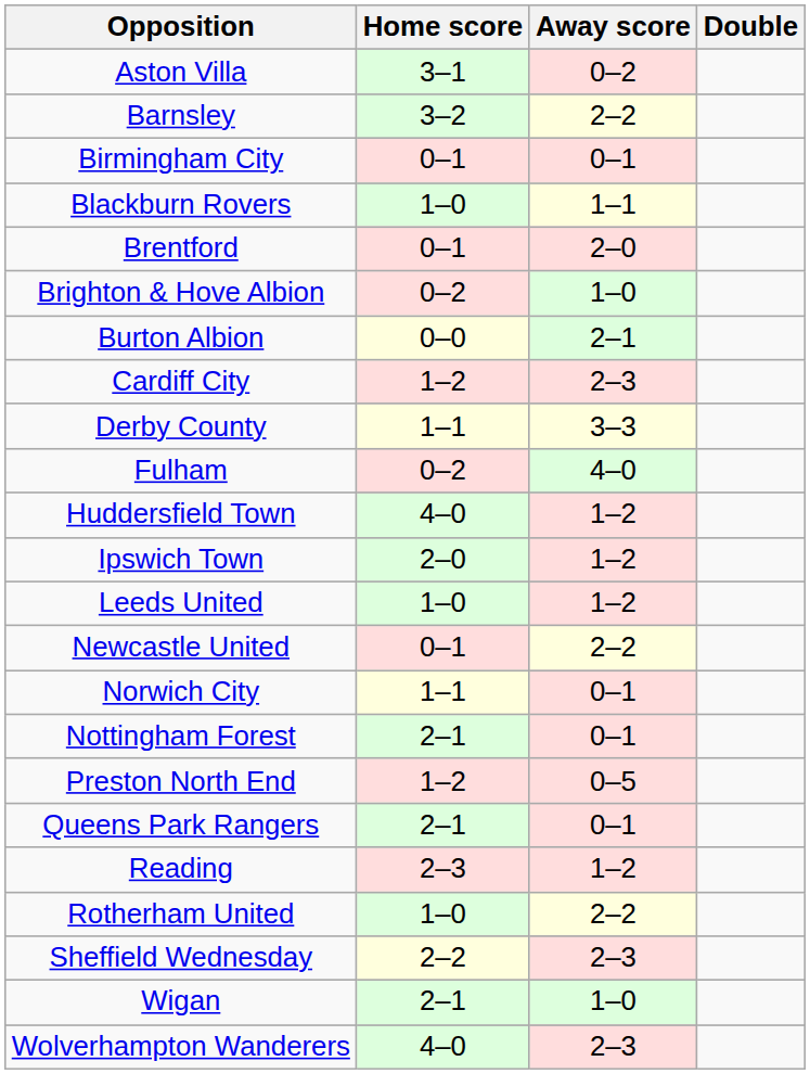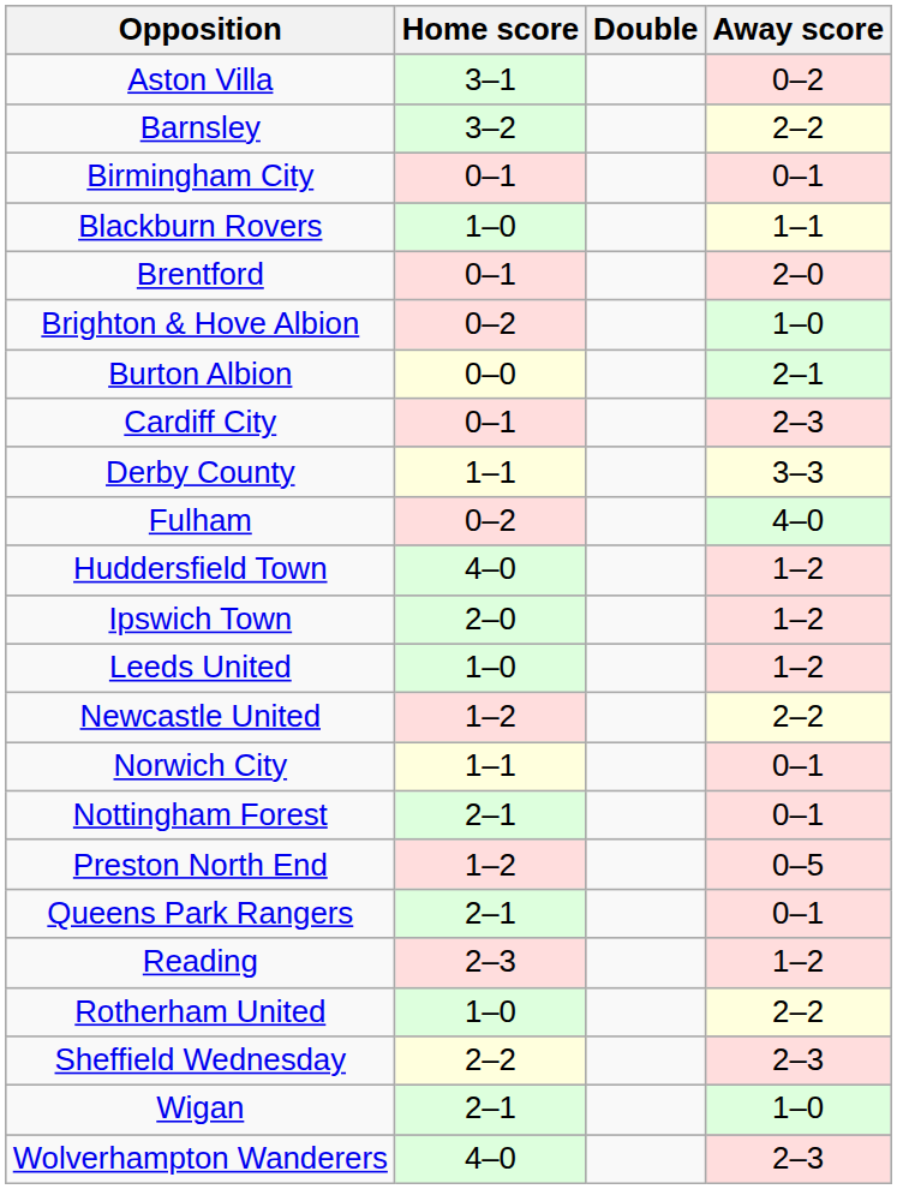 <table class="wikitable" style="text-align: center;">
 <tr>
 <th>Opposition</th>
 <th>Home score</th>
+<th>Double</th>
 <th>Away score</th>
-<th>Double</th>
 </tr>
 <tr>
 <td><a href='#'>Aston Villa</a></td>
 <td style="background:#dfd;">3–1</td>
+<td></td>
 <td style="background:#fdd;">0–2</td>
-<td></td>
 </tr>
 <tr>
 <td><a href='#'>Barnsley</a></td>
 <td style="background:#dfd;">3–2</td>
+<td></td>
 <td style="background:#ffd;">2–2</td>
-<td></td>
 </tr>
 <tr>
 <td><a href='#'>Birmingham City</a></td>
 <td style="background:#fdd;">0–1</td>
+<td></td>
 <td style="background:#fdd;">0–1</td>
-<td></td>
 </tr>
 <tr>
 <td><a href='#'>Blackburn Rovers</a></td>
 <td style="background:#dfd;">1–0</td>
+<td></td>
 <td style="background:#ffd;">1–1</td>
-<td></td>
 </tr>
 <tr>
 <td><a href='#'>Brentford</a></td>
 <td style="background:#fdd;">0–1</td>
+<td></td>
 <td style="background:#fdd;">2–0</td>
-<td></td>
 </tr>
 <tr>
 <td><a href='#'>Brighton & Hove Albion</a></td>
 <td style="background:#fdd;">0–2</td>
+<td></td>
 <td style="background:#dfd;">1–0</td>
-<td></td>
 </tr>
 <tr>
 <td><a href='#'>Burton Albion</a></td>
 <td style="background:#ffd;">0–0</td>
+<td></td>
 <td style="background:#dfd;">2–1</td>
-<td></td>
 </tr>
 <tr>
 <td><a href='#'>Cardiff City</a></td>
-<td style="background:#fdd;">1–2</td>
+<td style="background:#fdd;">0–1</td>
+<td></td>
 <td style="background:#fdd;">2–3</td>
-<td></td>
 </tr>
 <tr>
 <td><a href='#'>Derby County</a></td>
 <td style="background:#ffd;">1–1</td>
+<td></td>
 <td style="background:#ffd;">3–3</td>
-<td></td>
 </tr>
 <tr>
 <td><a href='#'>Fulham</a></td>
 <td style="background:#fdd;">0–2</td>
+<td></td>
 <td style="background:#dfd;">4–0</td>
-<td></td>
 </tr>
 <tr>
 <td><a href='#'>Huddersfield Town</a></td>
 <td style="background:#dfd;">4–0</td>
+<td></td>
 <td style="background:#fdd;">1–2</td>
-<td></td>
 </tr>
 <tr>
 <td><a href='#'>Ipswich Town</a></td>
 <td style="background:#dfd;">2–0</td>
+<td></td>
 <td style="background:#fdd;">1–2</td>
-<td></td>
 </tr>
 <tr>
 <td><a href='#'>Leeds United</a></td>
 <td style="background:#dfd;">1–0</td>
+<td></td>
 <td style="background:#fdd;">1–2</td>
-<td></td>
 </tr>
 <tr>
 <td><a href='#'>Newcastle United</a></td>
-<td style="background:#fdd;">0–1</td>
+<td style="background:#fdd;">1–2</td>
+<td></td>
 <td style="background:#ffd;">2–2</td>
-<td></td>
 </tr>
 <tr>
 <td><a href='#'>Norwich City</a></td>
 <td style="background:#ffd;">1–1</td>
+<td></td>
 <td style="background:#fdd;">0–1</td>
-<td></td>
 </tr>
 <tr>
 <td><a href='#'>Nottingham Forest</a></td>
 <td style="background:#dfd;">2–1</td>
+<td></td>
 <td style="background:#fdd;">0–1</td>
-<td></td>
 </tr>
 <tr>
 <td><a href='#'>Preston North End</a></td>
 <td style="background:#fdd;">1–2</td>
+<td></td>
 <td style="background:#fdd;">0–5</td>
-<td></td>
 </tr>
 <tr>
 <td><a href='#'>Queens Park Rangers</a></td>
 <td style="background:#dfd;">2–1</td>
+<td></td>
 <td style="background:#fdd;">0–1</td>
-<td></td>
 </tr>
 <tr>
 <td><a href='#'>Reading</a></td>
 <td style="background:#fdd;">2–3</td>
+<td></td>
 <td style="background:#fdd;">1–2</td>
-<td></td>
 </tr>
 <tr>
 <td><a href='#'>Rotherham United</a></td>
 <td style="background:#dfd;">1–0</td>
+<td></td>
 <td style="background:#ffd;">2–2</td>
-<td></td>
 </tr>
 <tr>
 <td><a href='#'>Sheffield Wednesday</a></td>
 <td style="background:#ffd;">2–2</td>
+<td></td>
 <td style="background:#fdd;">2–3</td>
-<td></td>
 </tr>
 <tr>
 <td><a href='#'>Wigan</a></td>
 <td style="background:#dfd;">2–1</td>
+<td></td>
 <td style="background:#dfd;">1–0</td>
-<td></td>
 </tr>
 <tr>
 <td><a href='#'>Wolverhampton Wanderers</a></td>
 <td style="background:#dfd;">4–0</td>
+<td></td>
 <td style="background:#fdd;">2–3</td>
-<td></td>
 </tr>
 </table>
